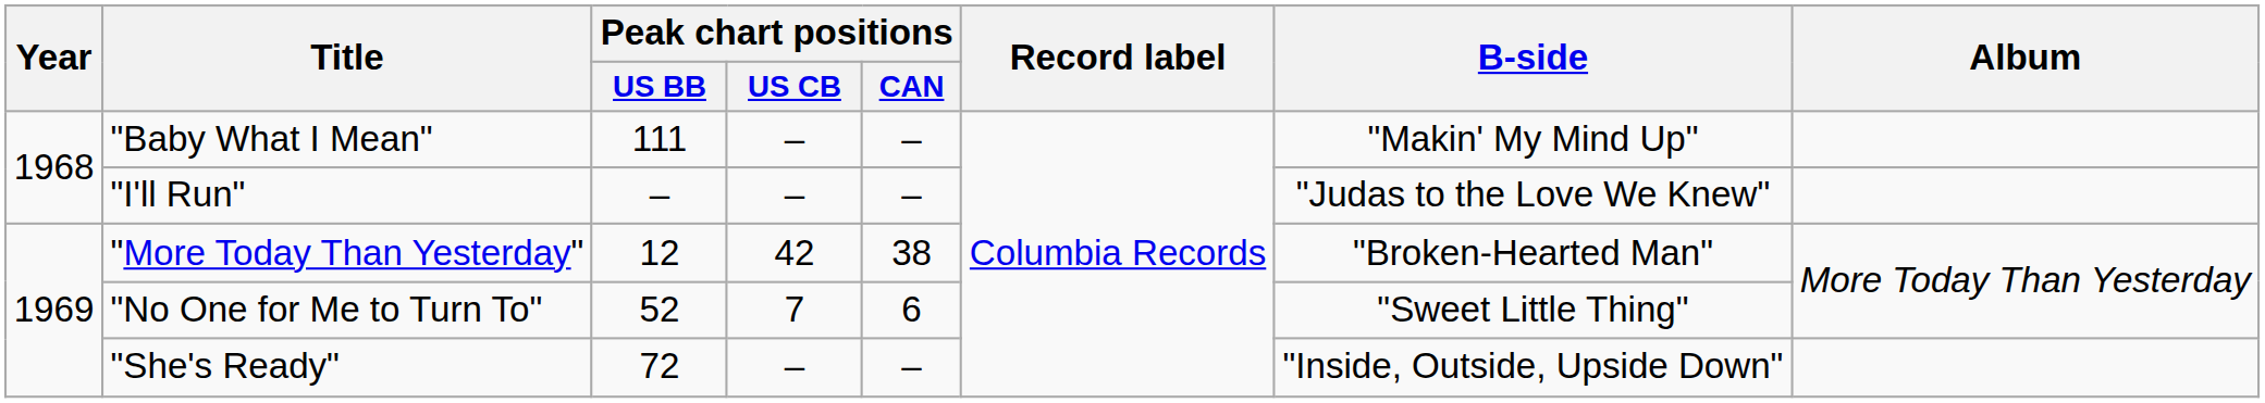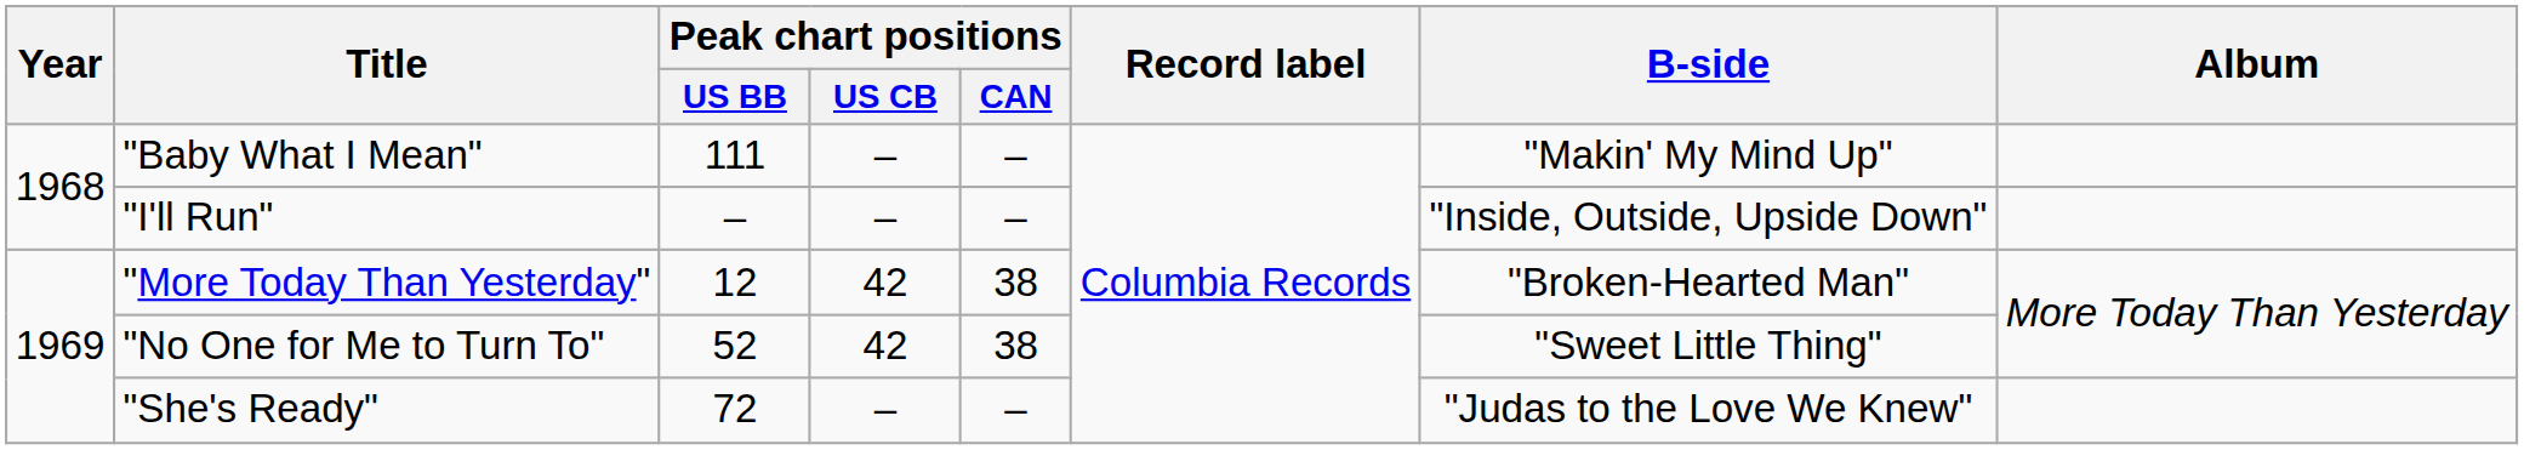 <table class="wikitable" style=text-align:center;>
 <tr>
 <th rowspan="2">Year</th>
 <th rowspan="2">Title</th>
 <th colspan="3">Peak chart positions</th>
 <th rowspan="2">Record label</th>
 <th rowspan="2"><a href='#'>B-side</a></th>
 <th rowspan="2">Album</th>
 </tr>
 <tr style="font-size:smaller;">
 <th align=centre><a href='#'>US BB</a></th>
 <th align=centre><a href='#'>US CB</a></th>
 <th align=centre><a href='#'>CAN</a></th>
 </tr>
 <tr>
 <td rowspan="2">1968</td>
 <td align=left>"Baby What I Mean"</td>
 <td>111</td>
 <td>–</td>
 <td>–</td>
 <td rowspan="5"><a href='#'>Columbia Records</a></td>
 <td>"Makin' My Mind Up"</td>
 <td></td>
 </tr>
 <tr>
 <td align=left>"I'll Run"</td>
 <td>–</td>
 <td>–</td>
 <td>–</td>
-<td>"Judas to the Love We Knew"</td>
+<td>"Inside, Outside, Upside Down"</td>
 <td></td>
 </tr>
 <tr>
 <td rowspan="3">1969</td>
 <td align=left>"<a href='#'>More Today Than Yesterday</a>"</td>
 <td>12</td>
 <td>42</td>
 <td>38</td>
 <td>"Broken-Hearted Man"</td>
 <td rowspan="2"><em>More Today Than Yesterday</em></td>
 </tr>
 <tr>
 <td align=left>"No One for Me to Turn To"</td>
 <td>52</td>
-<td>7</td>
-<td>6</td>
+<td>42</td>
+<td>38</td>
 <td>"Sweet Little Thing"</td>
 </tr>
 <tr>
 <td align=left>"She's Ready"</td>
 <td>72</td>
 <td>–</td>
 <td>–</td>
-<td>"Inside, Outside, Upside Down"</td>
+<td>"Judas to the Love We Knew"</td>
 <td></td>
 </tr>
 </table>
